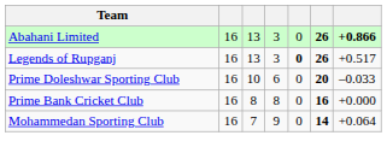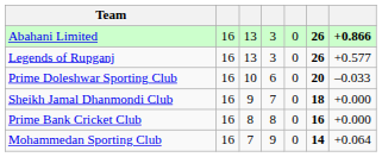 <table class="wikitable" style="text-align:center">
 <tr>
 <th style="width:250px">Team</th>
 <th width="20"></th>
 <th width="20"></th>
 <th width="20"></th>
 <th width="20"></th>
 <th width="20"></th>
 <th width="50"></th>
 </tr>
 <tr style="background:#cfc">
 <td style="text-align:left;"><a href='#'>Abahani Limited</a></td>
 <td>16</td>
 <td>13</td>
 <td>3</td>
 <td>0</td>
 <td><strong>26</strong></td>
 <td><strong>+0.866</strong></td>
 </tr>
 <tr>
 <td style="text-align:left;"><a href='#'>Legends of Rupganj</a></td>
 <td>16</td>
 <td>13</td>
 <td>3</td>
-<td><strong>0</strong></td>
+<td>0</td>
 <td><strong>26</strong></td>
-<td>+0.517</td>
+<td>+0.577</td>
 </tr>
 <tr>
 <td style="text-align:left;"><a href='#'>Prime Doleshwar Sporting Club</a></td>
 <td>16</td>
 <td>10</td>
 <td>6</td>
 <td>0</td>
 <td><strong>20</strong></td>
 <td>–0.033</td>
+</tr>
+<tr>
+<td style="text-align:left;"><a href='#'>Sheikh Jamal Dhanmondi Club</a></td>
+<td>16</td>
+<td>9</td>
+<td>7</td>
+<td>0</td>
+<td><strong>18</strong></td>
+<td>+0.000</td>
 </tr>
 <tr>
 <td style="text-align:left;"><a href='#'>Prime Bank Cricket Club</a></td>
 <td>16</td>
 <td>8</td>
 <td>8</td>
 <td>0</td>
 <td><strong>16</strong></td>
 <td>+0.000</td>
 </tr>
 <tr>
 <td style="text-align:left;"><a href='#'>Mohammedan Sporting Club</a></td>
 <td>16</td>
 <td>7</td>
 <td>9</td>
 <td>0</td>
 <td><strong>14</strong></td>
 <td>+0.064</td>
 </tr>
 </table>
